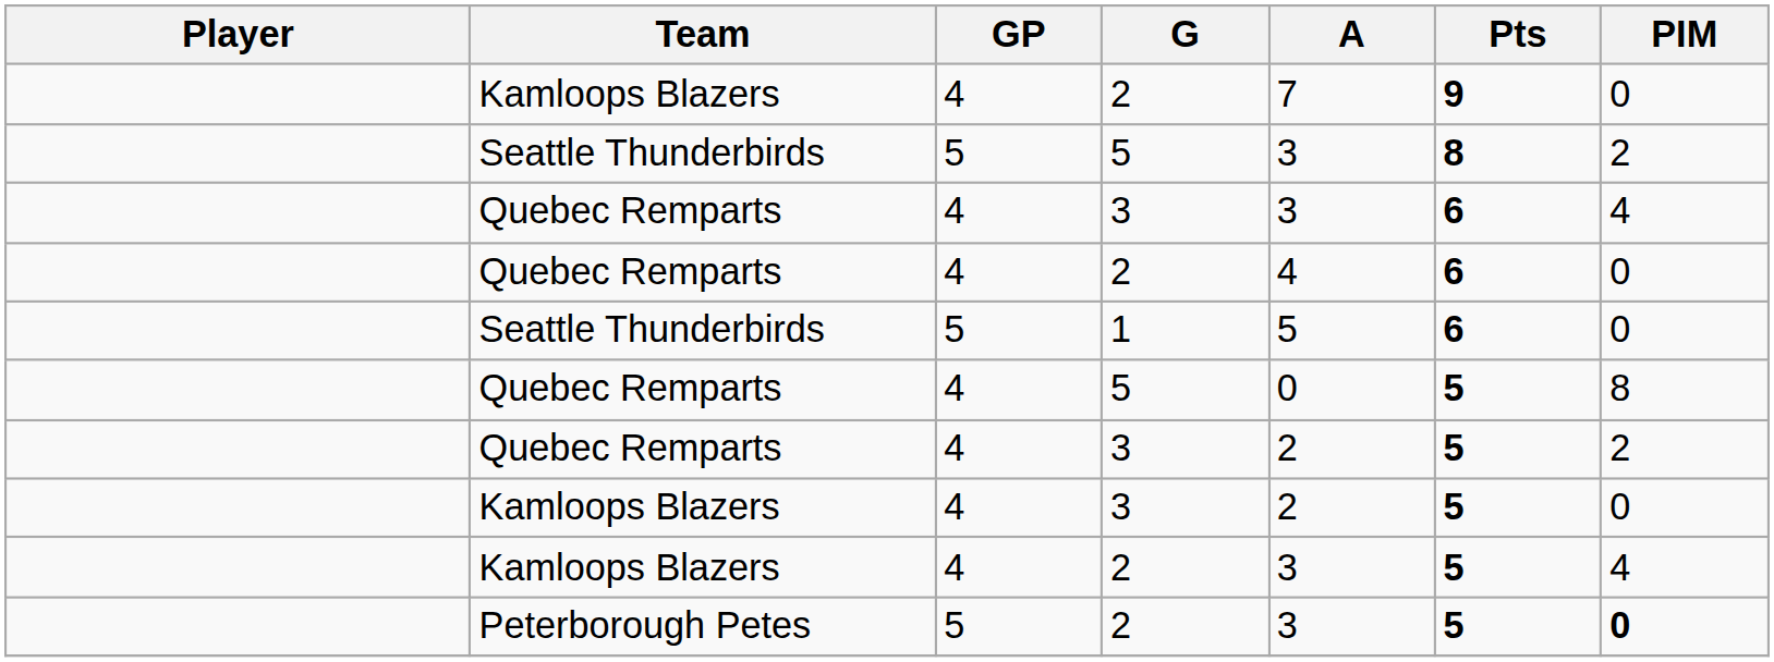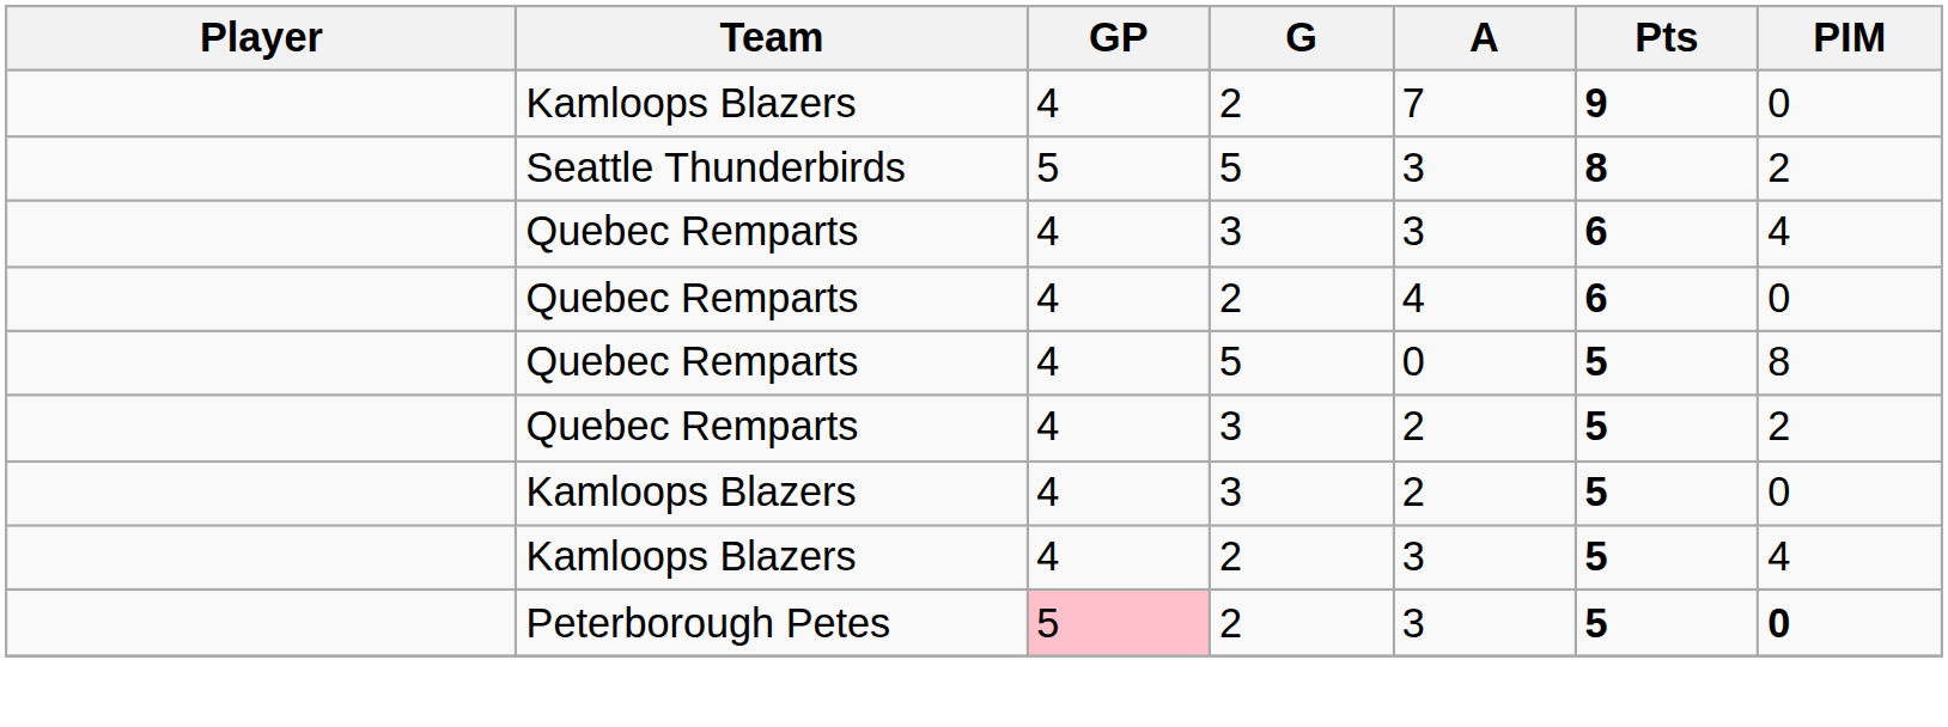 <table class="wikitable sortable">
 <tr>
 <th style="width:12em">Player</th>
 <th style="width:12em">Team</th>
 <th style="width:4em">GP</th>
 <th style="width:4em">G</th>
 <th style="width:4em">A</th>
 <th style="width:4em">Pts</th>
 <th style="width:4em">PIM</th>
 </tr>
 <tr>
 <td></td>
 <td align=left>Kamloops Blazers</td>
 <td>4</td>
 <td>2</td>
 <td>7</td>
 <td><strong>9</strong></td>
 <td>0</td>
 </tr>
 <tr>
 <td></td>
 <td align=left>Seattle Thunderbirds</td>
 <td>5</td>
 <td>5</td>
 <td>3</td>
 <td><strong>8</strong></td>
 <td>2</td>
 </tr>
 <tr>
 <td></td>
 <td align=left>Quebec Remparts</td>
 <td>4</td>
 <td>3</td>
 <td>3</td>
 <td><strong>6</strong></td>
 <td>4</td>
 </tr>
 <tr>
 <td></td>
 <td align=left>Quebec Remparts</td>
 <td>4</td>
 <td>2</td>
 <td>4</td>
 <td><strong>6</strong></td>
 <td>0</td>
 </tr>
 <tr>
 <td></td>
-<td align=left>Seattle Thunderbirds</td>
-<td>5</td>
-<td>1</td>
-<td>5</td>
-<td><strong>6</strong></td>
-<td>0</td>
-</tr>
-<tr>
-<td></td>
 <td align=left>Quebec Remparts</td>
 <td>4</td>
 <td>5</td>
 <td>0</td>
 <td><strong>5</strong></td>
 <td>8</td>
 </tr>
 <tr>
 <td></td>
 <td align=left>Quebec Remparts</td>
 <td>4</td>
 <td>3</td>
 <td>2</td>
 <td><strong>5</strong></td>
 <td>2</td>
 </tr>
 <tr>
 <td></td>
 <td align=left>Kamloops Blazers</td>
 <td>4</td>
 <td>3</td>
 <td>2</td>
 <td><strong>5</strong></td>
 <td>0</td>
 </tr>
 <tr>
 <td></td>
 <td align=left>Kamloops Blazers</td>
 <td>4</td>
 <td>2</td>
 <td>3</td>
 <td><strong>5</strong></td>
 <td>4</td>
 </tr>
 <tr>
 <td></td>
 <td align=left>Peterborough Petes</td>
-<td>5</td>
+<td style="background: pink;">5</td>
 <td>2</td>
 <td>3</td>
 <td><strong>5</strong></td>
 <td><strong>0</strong></td>
 </tr>
 <tr>
 </tr>
 </table>
